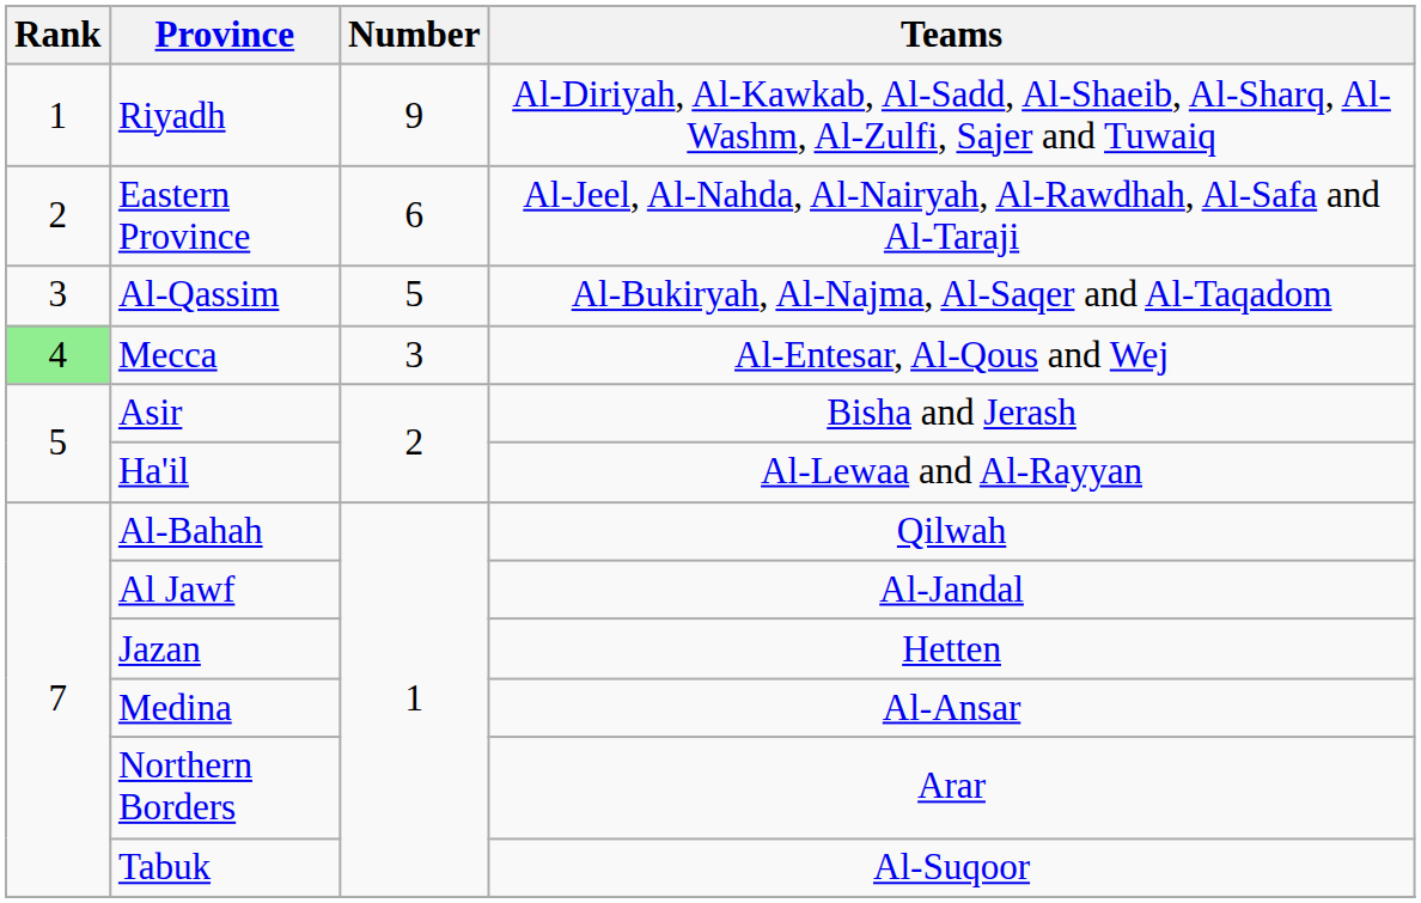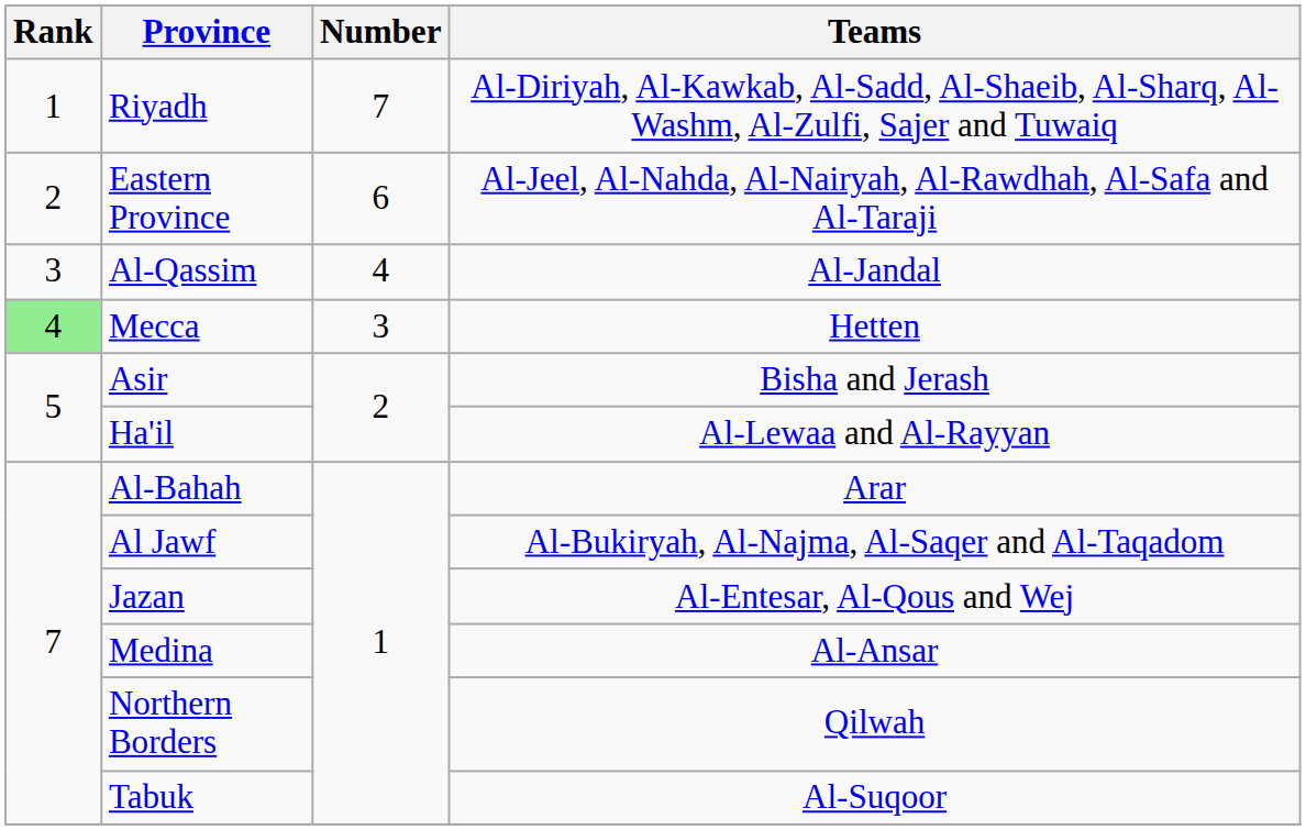 <table class="wikitable">
 <tr>
 <th>Rank</th>
 <th><a href='#'>Province</a></th>
 <th>Number</th>
 <th>Teams</th>
 </tr>
 <tr>
 <td align=center>1</td>
 <td><a href='#'>Riyadh</a></td>
-<td align=center>9</td>
+<td align=center>7</td>
 <td align=center><a href='#'>Al-Diriyah</a>, <a href='#'>Al-Kawkab</a>, <a href='#'>Al-Sadd</a>, <a href='#'>Al-Shaeib</a>, <a href='#'>Al-Sharq</a>, <a href='#'>Al-Washm</a>, <a href='#'>Al-Zulfi</a>, <a href='#'>Sajer</a> and <a href='#'>Tuwaiq</a></td>
 </tr>
 <tr>
 <td align=center>2</td>
 <td><a href='#'>Eastern Province</a></td>
 <td align=center>6</td>
 <td align=center><a href='#'>Al-Jeel</a>, <a href='#'>Al-Nahda</a>, <a href='#'>Al-Nairyah</a>, <a href='#'>Al-Rawdhah</a>, <a href='#'>Al-Safa</a> and <a href='#'>Al-Taraji</a></td>
 </tr>
 <tr>
 <td align=center>3</td>
 <td><a href='#'>Al-Qassim</a></td>
-<td align=center>5</td>
-<td align=center><a href='#'>Al-Bukiryah</a>, <a href='#'>Al-Najma</a>, <a href='#'>Al-Saqer</a> and <a href='#'>Al-Taqadom</a></td>
+<td align=center>4</td>
+<td align=center><a href='#'>Al-Jandal</a></td>
 </tr>
 <tr>
 <td align=center style="background: lightgreen;">4</td>
 <td><a href='#'>Mecca</a></td>
 <td align=center>3</td>
-<td align=center><a href='#'>Al-Entesar</a>, <a href='#'>Al-Qous</a> and <a href='#'>Wej</a></td>
+<td align=center><a href='#'>Hetten</a></td>
 </tr>
 <tr>
 <td rowspan=2 align=center>5</td>
 <td><a href='#'>Asir</a></td>
 <td rowspan=2 align=center>2</td>
 <td align=center><a href='#'>Bisha</a> and <a href='#'>Jerash</a></td>
 </tr>
 <tr>
 <td><a href='#'>Ha'il</a></td>
 <td align=center><a href='#'>Al-Lewaa</a> and <a href='#'>Al-Rayyan</a></td>
 </tr>
 <tr>
 <td rowspan=6 align=center>7</td>
 <td><a href='#'>Al-Bahah</a></td>
 <td rowspan=6 align=center>1</td>
-<td align=center><a href='#'>Qilwah</a></td>
+<td align=center><a href='#'>Arar</a></td>
 </tr>
 <tr>
 <td><a href='#'>Al Jawf</a></td>
-<td align=center><a href='#'>Al-Jandal</a></td>
+<td align=center><a href='#'>Al-Bukiryah</a>, <a href='#'>Al-Najma</a>, <a href='#'>Al-Saqer</a> and <a href='#'>Al-Taqadom</a></td>
 </tr>
 <tr>
 <td><a href='#'>Jazan</a></td>
-<td align=center><a href='#'>Hetten</a></td>
+<td align=center><a href='#'>Al-Entesar</a>, <a href='#'>Al-Qous</a> and <a href='#'>Wej</a></td>
 </tr>
 <tr>
 <td><a href='#'>Medina</a></td>
 <td align=center><a href='#'>Al-Ansar</a></td>
 </tr>
 <tr>
 <td><a href='#'>Northern Borders</a></td>
-<td align=center><a href='#'>Arar</a></td>
+<td align=center><a href='#'>Qilwah</a></td>
 </tr>
 <tr>
 <td><a href='#'>Tabuk</a></td>
 <td align=center><a href='#'>Al-Suqoor</a></td>
 </tr>
 <tr>
 </tr>
 </table>
